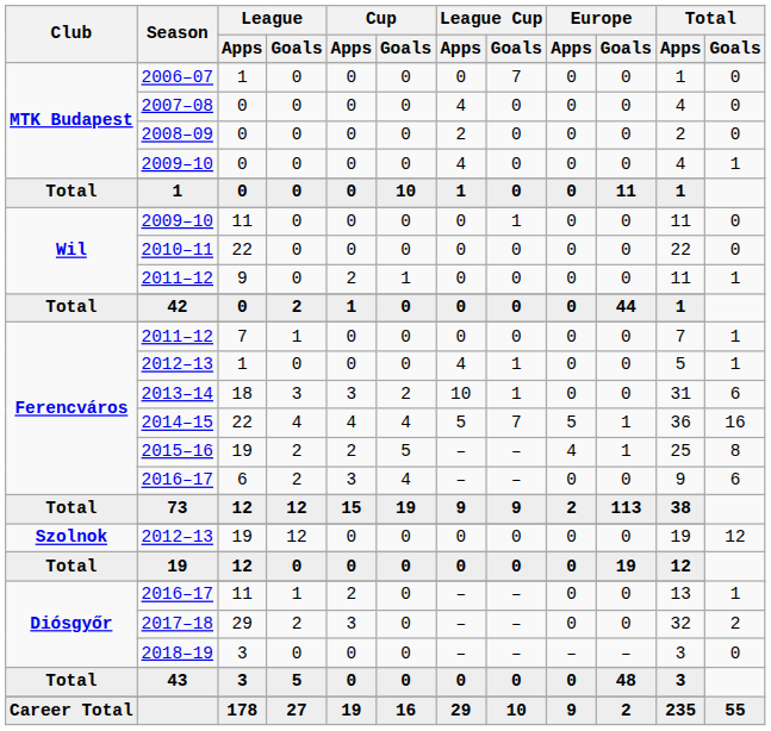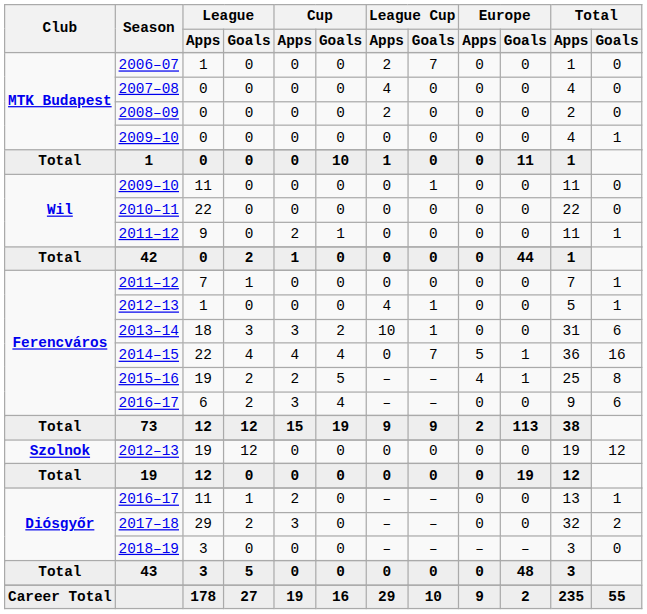 <table class="wikitable" style="font-size:90%; text-align: center;">
 <tr>
 <th rowspan="2">Club</th>
 <th rowspan="2">Season</th>
 <th colspan="2">League</th>
 <th colspan="2">Cup</th>
 <th colspan="2">League Cup</th>
 <th colspan="2">Europe</th>
 <th colspan="2">Total</th>
 </tr>
 <tr>
 <th>Apps</th>
 <th>Goals</th>
 <th>Apps</th>
 <th>Goals</th>
 <th>Apps</th>
 <th>Goals</th>
 <th>Apps</th>
 <th>Goals</th>
 <th>Apps</th>
 <th>Goals</th>
 </tr>
 <tr ||-||-||-|->
 <td rowspan="6" valign="center"><strong><a href='#'>MTK Budapest</a></strong></td>
 </tr>
 <tr>
 <td><a href='#'>2006–07</a></td>
 <td>1</td>
 <td>0</td>
 <td>0</td>
 <td>0</td>
-<td>0</td>
+<td>2</td>
 <td>7</td>
 <td>0</td>
 <td>0</td>
 <td>1</td>
 <td>0</td>
 </tr>
 <tr>
 <td><a href='#'>2007–08</a></td>
 <td>0</td>
 <td>0</td>
 <td>0</td>
 <td>0</td>
 <td>4</td>
 <td>0</td>
 <td>0</td>
 <td>0</td>
 <td>4</td>
 <td>0</td>
 </tr>
 <tr>
 <td><a href='#'>2008–09</a></td>
 <td>0</td>
 <td>0</td>
 <td>0</td>
 <td>0</td>
 <td>2</td>
 <td>0</td>
 <td>0</td>
 <td>0</td>
 <td>2</td>
 <td>0</td>
 </tr>
 <tr>
 <td><a href='#'>2009–10</a></td>
 <td>0</td>
 <td>0</td>
 <td>0</td>
 <td>0</td>
-<td>4</td>
+<td>0</td>
 <td>0</td>
 <td>0</td>
 <td>0</td>
 <td>4</td>
 <td>1</td>
 </tr>
 <tr>
 </tr>
 <tr style="font-weight:bold; background-color:#eeeeee;">
 <td>Total</td>
 <td>1</td>
 <td>0</td>
 <td>0</td>
 <td>0</td>
 <td>10</td>
 <td>1</td>
 <td>0</td>
 <td>0</td>
 <td>11</td>
 <td>1</td>
 </tr>
 <tr>
 <td rowspan="5" valign="center"><strong><a href='#'>Wil</a></strong></td>
 </tr>
 <tr>
 <td><a href='#'>2009–10</a></td>
 <td>11</td>
 <td>0</td>
 <td>0</td>
 <td>0</td>
 <td>0</td>
 <td>1</td>
 <td>0</td>
 <td>0</td>
 <td>11</td>
 <td>0</td>
 </tr>
 <tr>
 <td><a href='#'>2010–11</a></td>
 <td>22</td>
 <td>0</td>
 <td>0</td>
 <td>0</td>
 <td>0</td>
 <td>0</td>
 <td>0</td>
 <td>0</td>
 <td>22</td>
 <td>0</td>
 </tr>
 <tr>
 <td><a href='#'>2011–12</a></td>
 <td>9</td>
 <td>0</td>
 <td>2</td>
 <td>1</td>
 <td>0</td>
 <td>0</td>
 <td>0</td>
 <td>0</td>
 <td>11</td>
 <td>1</td>
 </tr>
 <tr>
 </tr>
 <tr style="font-weight:bold; background-color:#eeeeee;">
 <td>Total</td>
 <td>42</td>
 <td>0</td>
 <td>2</td>
 <td>1</td>
 <td>0</td>
 <td>0</td>
 <td>0</td>
 <td>0</td>
 <td>44</td>
 <td>1</td>
 </tr>
 <tr>
 <td rowspan="8" valign="center"><strong><a href='#'>Ferencváros</a></strong></td>
 </tr>
 <tr>
 <td><a href='#'>2011–12</a></td>
 <td>7</td>
 <td>1</td>
 <td>0</td>
 <td>0</td>
 <td>0</td>
 <td>0</td>
 <td>0</td>
 <td>0</td>
 <td>7</td>
 <td>1</td>
 </tr>
 <tr>
 <td><a href='#'>2012–13</a></td>
 <td>1</td>
 <td>0</td>
 <td>0</td>
 <td>0</td>
 <td>4</td>
 <td>1</td>
 <td>0</td>
 <td>0</td>
 <td>5</td>
 <td>1</td>
 </tr>
 <tr>
 <td><a href='#'>2013–14</a></td>
 <td>18</td>
 <td>3</td>
 <td>3</td>
 <td>2</td>
 <td>10</td>
 <td>1</td>
 <td>0</td>
 <td>0</td>
 <td>31</td>
 <td>6</td>
 </tr>
 <tr>
 <td><a href='#'>2014–15</a></td>
 <td>22</td>
 <td>4</td>
 <td>4</td>
 <td>4</td>
-<td>5</td>
+<td>0</td>
 <td>7</td>
 <td>5</td>
 <td>1</td>
 <td>36</td>
 <td>16</td>
 </tr>
 <tr>
 <td><a href='#'>2015–16</a></td>
 <td>19</td>
 <td>2</td>
 <td>2</td>
 <td>5</td>
 <td>–</td>
 <td>–</td>
 <td>4</td>
 <td>1</td>
 <td>25</td>
 <td>8</td>
 </tr>
 <tr>
 <td><a href='#'>2016–17</a></td>
 <td>6</td>
 <td>2</td>
 <td>3</td>
 <td>4</td>
 <td>–</td>
 <td>–</td>
 <td>0</td>
 <td>0</td>
 <td>9</td>
 <td>6</td>
 </tr>
 <tr>
 </tr>
 <tr style="font-weight:bold; background-color:#eeeeee;">
 <td>Total</td>
 <td>73</td>
 <td>12</td>
 <td>12</td>
 <td>15</td>
 <td>19</td>
 <td>9</td>
 <td>9</td>
 <td>2</td>
 <td>113</td>
 <td>38</td>
 </tr>
 <tr>
 <td rowspan="3" valign="center"><strong><a href='#'>Szolnok</a></strong></td>
 </tr>
 <tr>
 <td><a href='#'>2012–13</a></td>
 <td>19</td>
 <td>12</td>
 <td>0</td>
 <td>0</td>
 <td>0</td>
 <td>0</td>
 <td>0</td>
 <td>0</td>
 <td>19</td>
 <td>12</td>
 </tr>
 <tr>
 </tr>
 <tr style="font-weight:bold; background-color:#eeeeee;">
 <td>Total</td>
 <td>19</td>
 <td>12</td>
 <td>0</td>
 <td>0</td>
 <td>0</td>
 <td>0</td>
 <td>0</td>
 <td>0</td>
 <td>19</td>
 <td>12</td>
 </tr>
 <tr>
 <td rowspan="5" valign="center"><strong><a href='#'>Diósgyőr</a></strong></td>
 </tr>
 <tr>
 <td><a href='#'>2016–17</a></td>
 <td>11</td>
 <td>1</td>
 <td>2</td>
 <td>0</td>
 <td>–</td>
 <td>–</td>
 <td>0</td>
 <td>0</td>
 <td>13</td>
 <td>1</td>
 </tr>
 <tr>
 <td><a href='#'>2017–18</a></td>
 <td>29</td>
 <td>2</td>
 <td>3</td>
 <td>0</td>
 <td>–</td>
 <td>–</td>
 <td>0</td>
 <td>0</td>
 <td>32</td>
 <td>2</td>
 </tr>
 <tr>
 <td><a href='#'>2018–19</a></td>
 <td>3</td>
 <td>0</td>
 <td>0</td>
 <td>0</td>
 <td>–</td>
 <td>–</td>
 <td>–</td>
 <td>–</td>
 <td>3</td>
 <td>0</td>
 </tr>
 <tr>
 </tr>
 <tr style="font-weight:bold; background-color:#eeeeee;">
 <td>Total</td>
 <td>43</td>
 <td>3</td>
 <td>5</td>
 <td>0</td>
 <td>0</td>
 <td>0</td>
 <td>0</td>
 <td>0</td>
 <td>48</td>
 <td>3</td>
 </tr>
 <tr>
 </tr>
 <tr style="font-weight:bold; background-color:#eeeeee;">
 <td rowspan="2" valign="top"><strong>Career Total</strong></td>
 <td></td>
 <td><strong>178</strong></td>
 <td><strong>27</strong></td>
 <td><strong>19</strong></td>
 <td><strong>16</strong></td>
 <td><strong>29</strong></td>
 <td><strong>10</strong></td>
 <td><strong>9</strong></td>
 <td><strong>2</strong></td>
 <td><strong>235</strong></td>
 <td><strong>55</strong></td>
 </tr>
 </table>
